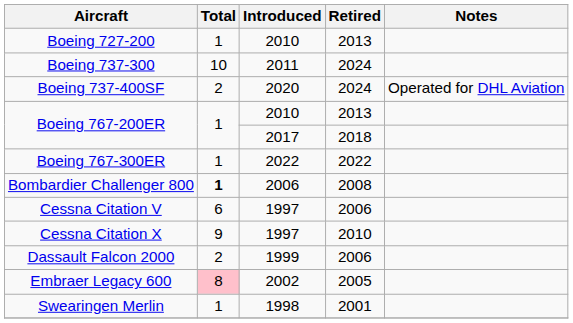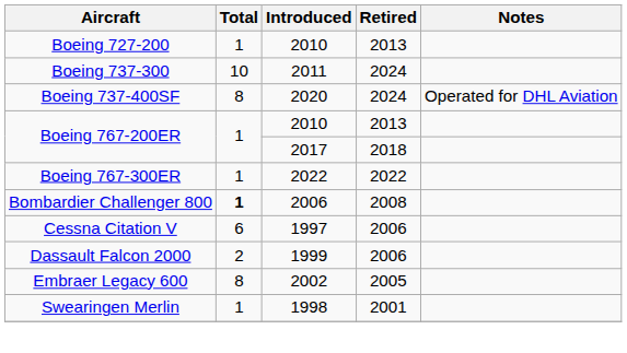 <table class="wikitable" style="text-align:center;">
 <tr>
 <th>Aircraft</th>
 <th>Total</th>
 <th>Introduced</th>
 <th>Retired</th>
 <th>Notes</th>
 </tr>
 <tr>
 <td><a href='#'>Boeing 727-200</a></td>
 <td>1</td>
 <td>2010</td>
 <td>2013</td>
 <td></td>
 </tr>
 <tr>
 <td><a href='#'>Boeing 737-300</a></td>
 <td>10</td>
 <td>2011</td>
 <td>2024</td>
 <td></td>
 </tr>
 <tr>
 <td><a href='#'>Boeing 737-400SF</a></td>
-<td>2</td>
+<td>8</td>
 <td>2020</td>
 <td>2024</td>
 <td>Operated for <a href='#'>DHL Aviation</a></td>
 </tr>
 <tr>
 <td rowspan=2><a href='#'>Boeing 767-200ER</a></td>
 <td rowspan=2>1</td>
 <td>2010</td>
 <td>2013</td>
 <td></td>
 </tr>
 <tr>
 <td>2017</td>
 <td>2018</td>
 <td></td>
 </tr>
 <tr>
 <td><a href='#'>Boeing 767-300ER</a></td>
 <td>1</td>
 <td>2022</td>
 <td>2022</td>
 <td></td>
 </tr>
 <tr>
 <td><a href='#'>Bombardier Challenger 800</a></td>
 <td><strong>1</strong></td>
 <td>2006</td>
 <td>2008</td>
 <td></td>
 </tr>
 <tr>
 <td><a href='#'>Cessna Citation V</a></td>
 <td>6</td>
 <td>1997</td>
 <td>2006</td>
 <td></td>
 </tr>
 <tr>
-<td><a href='#'>Cessna Citation X</a></td>
-<td>9</td>
-<td>1997</td>
-<td>2010</td>
-<td></td>
-</tr>
-<tr>
 <td><a href='#'>Dassault Falcon 2000</a></td>
 <td>2</td>
 <td>1999</td>
 <td>2006</td>
 <td></td>
 </tr>
 <tr>
 <td><a href='#'>Embraer Legacy 600</a></td>
-<td style="background: pink;">8</td>
+<td>8</td>
 <td>2002</td>
 <td>2005</td>
 <td></td>
 </tr>
 <tr>
 <td><a href='#'>Swearingen Merlin</a></td>
 <td>1</td>
 <td>1998</td>
 <td>2001</td>
 <td></td>
 </tr>
 <tr>
 </tr>
 </table>
